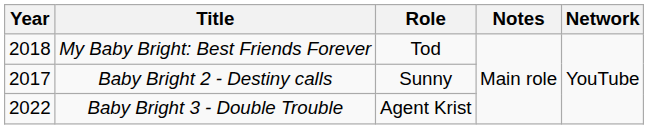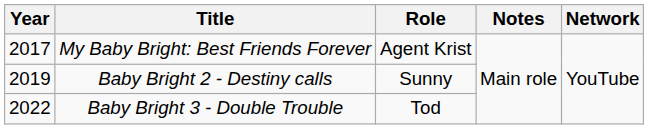 <table class="wikitable" style="text-align:center;">
 <tr>
 <th>Year</th>
 <th>Title</th>
 <th>Role</th>
 <th>Notes</th>
 <th>Network</th>
 </tr>
 <tr>
-<td>2018</td>
+<td>2017</td>
 <td><em>My Baby Bright: Best Friends Forever</em></td>
-<td>Tod</td>
+<td>Agent Krist</td>
 <td rowspan="3">Main role</td>
 <td rowspan="3" style="text-align:centre;">YouTube</td>
 </tr>
 <tr>
-<td>2017</td>
+<td>2019</td>
 <td><em>Baby Bright 2 - Destiny calls</em></td>
 <td>Sunny</td>
 </tr>
 <tr>
 <td>2022</td>
 <td><em>Baby Bright 3 - Double Trouble</em></td>
-<td>Agent Krist</td>
+<td>Tod</td>
 </tr>
 </table>
